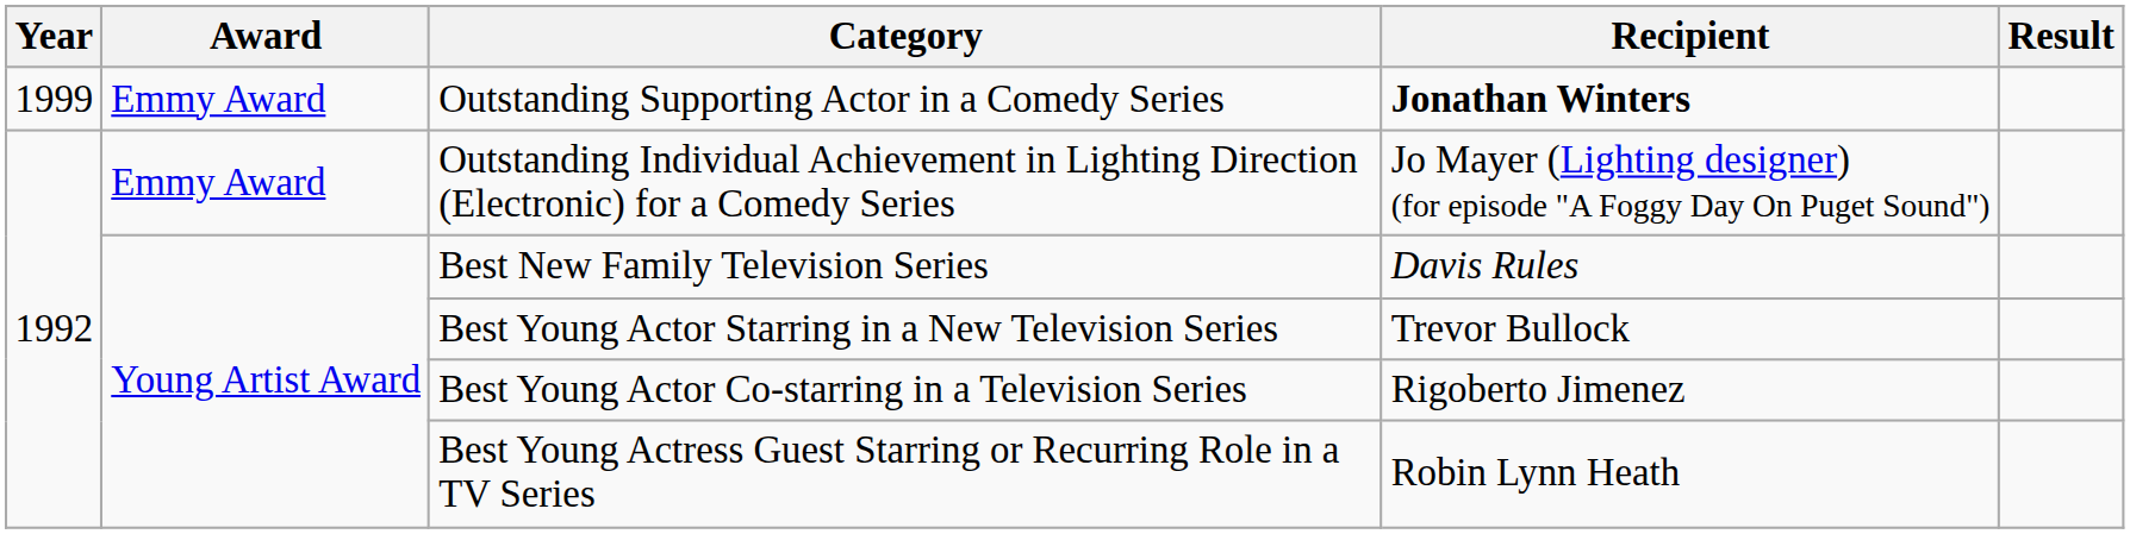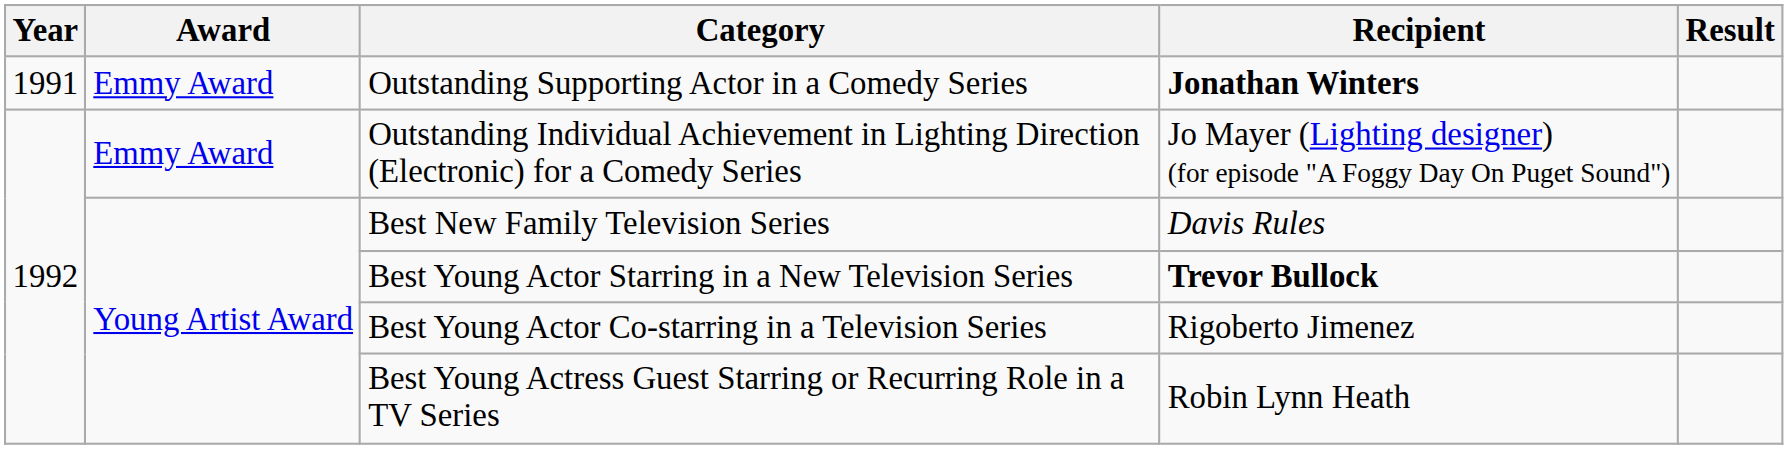 <table class="wikitable">
 <tr>
 <th>Year</th>
 <th>Award</th>
 <th>Category</th>
 <th>Recipient</th>
 <th>Result</th>
 </tr>
 <tr>
-<td>1999</td>
+<td>1991</td>
 <td><a href='#'>Emmy Award</a></td>
 <td>Outstanding Supporting Actor in a Comedy Series</td>
 <td><strong>Jonathan Winters</strong></td>
 <td></td>
 </tr>
 <tr>
 <td rowspan="5">1992</td>
 <td><a href='#'>Emmy Award</a></td>
 <td>Outstanding Individual Achievement in Lighting Direction (Electronic) for a Comedy Series</td>
 <td style="white-space:nowrap;">Jo Mayer (<a href='#'>Lighting designer</a>)<br><small>(for episode "A Foggy Day On Puget Sound")</small></td>
 <td></td>
 </tr>
 <tr>
 <td rowspan="4" style="white-space:nowrap;"><a href='#'>Young Artist Award</a></td>
 <td>Best New Family Television Series</td>
 <td><em>Davis Rules</em></td>
 <td></td>
 </tr>
 <tr>
 <td>Best Young Actor Starring in a New Television Series</td>
-<td>Trevor Bullock</td>
+<td><strong>Trevor Bullock</strong></td>
 <td></td>
 </tr>
 <tr>
 <td>Best Young Actor Co-starring in a Television Series</td>
 <td>Rigoberto Jimenez</td>
 <td></td>
 </tr>
 <tr>
 <td>Best Young Actress Guest Starring or Recurring Role in a TV Series</td>
 <td>Robin Lynn Heath</td>
 <td></td>
 </tr>
 </table>
